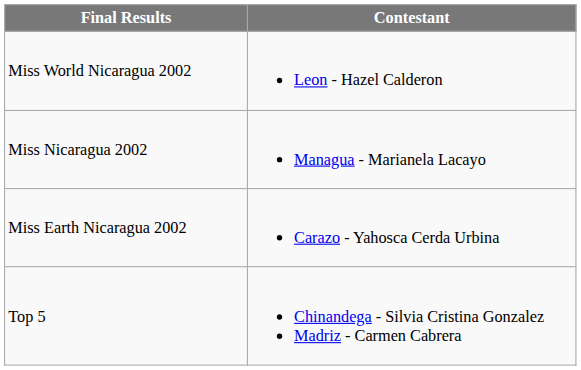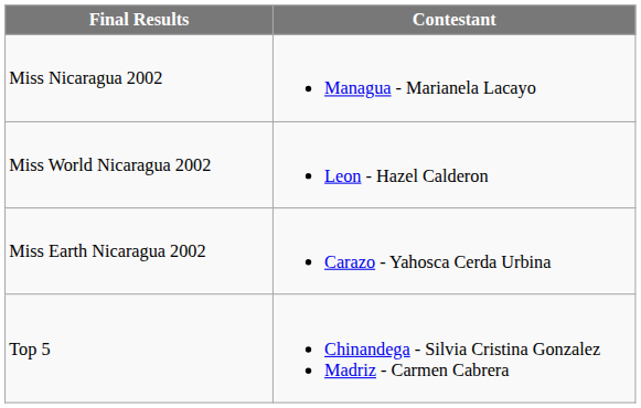 <table class="wikitable sortable" style="font-size: 95%;">
 <tr>
 <th width="220" style="background-color:#787878;color:#FFFFFF;">Final Results</th>
 <th width="300" style="background-color:#787878;color:#FFFFFF;">Contestant</th>
 </tr>
 <tr>
+<td>Miss Nicaragua 2002</td>
+<td><br><ul><li> <a href='#'>Managua</a> - Marianela Lacayo</li></ul></td>
+</tr>
+<tr>
 <td>Miss World Nicaragua 2002</td>
 <td><br><ul><li> <a href='#'>Leon</a> - Hazel Calderon</li></ul></td>
-</tr>
-<tr>
-<td>Miss Nicaragua 2002</td>
-<td><br><ul><li> <a href='#'>Managua</a> - Marianela Lacayo</li></ul></td>
 </tr>
 <tr>
 <td>Miss Earth Nicaragua 2002</td>
 <td><br><ul><li> <a href='#'>Carazo</a> - Yahosca Cerda Urbina</li></ul></td>
 </tr>
 <tr>
 <td>Top 5</td>
 <td><br><ul><li> <a href='#'>Chinandega</a> - Silvia Cristina Gonzalez</li><li> <a href='#'>Madriz</a> - Carmen Cabrera</li></ul></td>
 </tr>
 </table>
